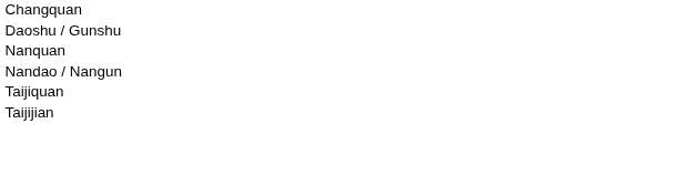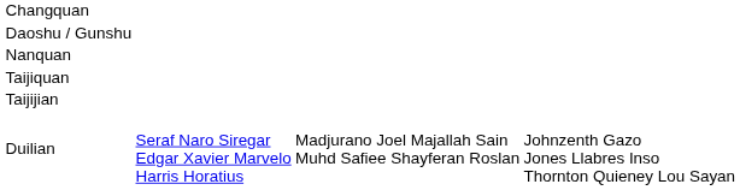 <table>
 <tr>
 <td>Changquan</td>
 <td></td>
 <td></td>
 <td></td>
 </tr>
 <tr>
 <td>Daoshu / Gunshu</td>
 <td></td>
 <td></td>
 <td></td>
 </tr>
 <tr>
 <td>Nanquan</td>
 <td></td>
 <td></td>
 <td></td>
 </tr>
 <tr>
-<td>Nandao / Nangun</td>
-<td nowrap=true></td>
-<td></td>
-<td></td>
-</tr>
-<tr>
 <td>Taijiquan</td>
 <td></td>
 <td></td>
 <td></td>
 </tr>
 <tr>
 <td>Taijijian</td>
 <td></td>
 <td></td>
 <td></td>
 </tr>
 <tr>
+<td>Duilian</td>
+<td><br><a href='#'>Seraf Naro Siregar</a><br><a href='#'>Edgar Xavier Marvelo</a><br><a href='#'>Harris Horatius</a></td>
+<td nowrap=true valign=top><br>Madjurano Joel Majallah Sain<br>Muhd Safiee Shayferan Roslan</td>
+<td nowrap=true><br>Johnzenth Gazo<br>Jones Llabres Inso<br>Thornton Quieney Lou Sayan</td>
+</tr>
+<tr>
 </tr>
 </table>
